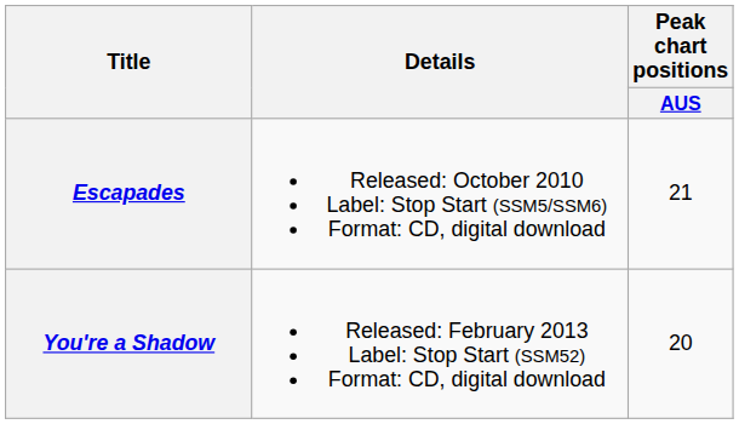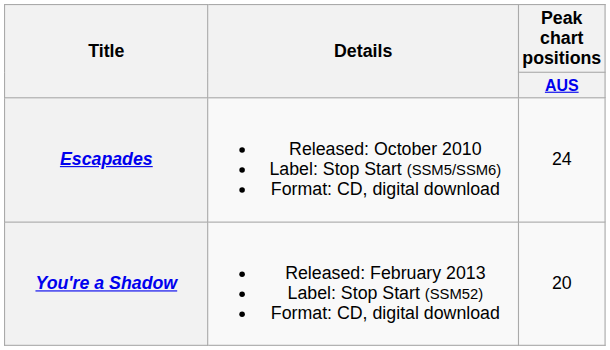 <table class="wikitable plainrowheaders" style="text-align:center;" border="1">
 <tr>
 <th scope="col" rowspan="2" style="width:11em;">Title</th>
 <th scope="col" rowspan="2" style="width:17em;">Details</th>
 <th scope="col" colspan="1">Peak chart positions</th>
 </tr>
 <tr>
 <th scope="col" style="width:3em;font-size:90%;"><a href='#'>AUS</a><br></th>
 </tr>
 <tr>
 <th scope="row"><em><a href='#'>Escapades</a></em></th>
 <td><br><ul><li>Released: October 2010</li><li>Label: Stop Start	<small>(SSM5/SSM6)</small></li><li>Format: CD, digital download</li></ul></td>
-<td>21</td>
+<td>24</td>
 </tr>
 <tr>
 <th scope="row"><em><a href='#'>You're a Shadow</a></em></th>
 <td><br><ul><li>Released: February 2013</li><li>Label: Stop Start <small>(SSM52)</small></li><li>Format: CD, digital download</li></ul></td>
 <td>20</td>
 </tr>
 </table>
